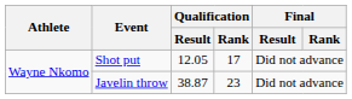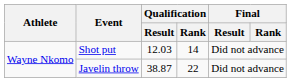 <table class="wikitable" style="font-size:90%; text-align:center">
 <tr>
 <th rowspan="2">Athlete</th>
 <th rowspan="2">Event</th>
 <th colspan="2">Qualification</th>
 <th colspan="2">Final</th>
 </tr>
 <tr>
 <th>Result</th>
 <th>Rank</th>
 <th>Result</th>
 <th>Rank</th>
 </tr>
 <tr>
 <td align="left" rowspan=2><a href='#'>Wayne Nkomo</a></td>
 <td align="left"><a href='#'>Shot put</a></td>
-<td>12.05</td>
-<td>17</td>
+<td>12.03</td>
+<td>14</td>
 <td colspan="2">Did not advance</td>
 </tr>
 <tr>
 <td align="left"><a href='#'>Javelin throw</a></td>
 <td>38.87</td>
-<td>23</td>
+<td>22</td>
 <td colspan="2">Did not advance</td>
 </tr>
 </table>
